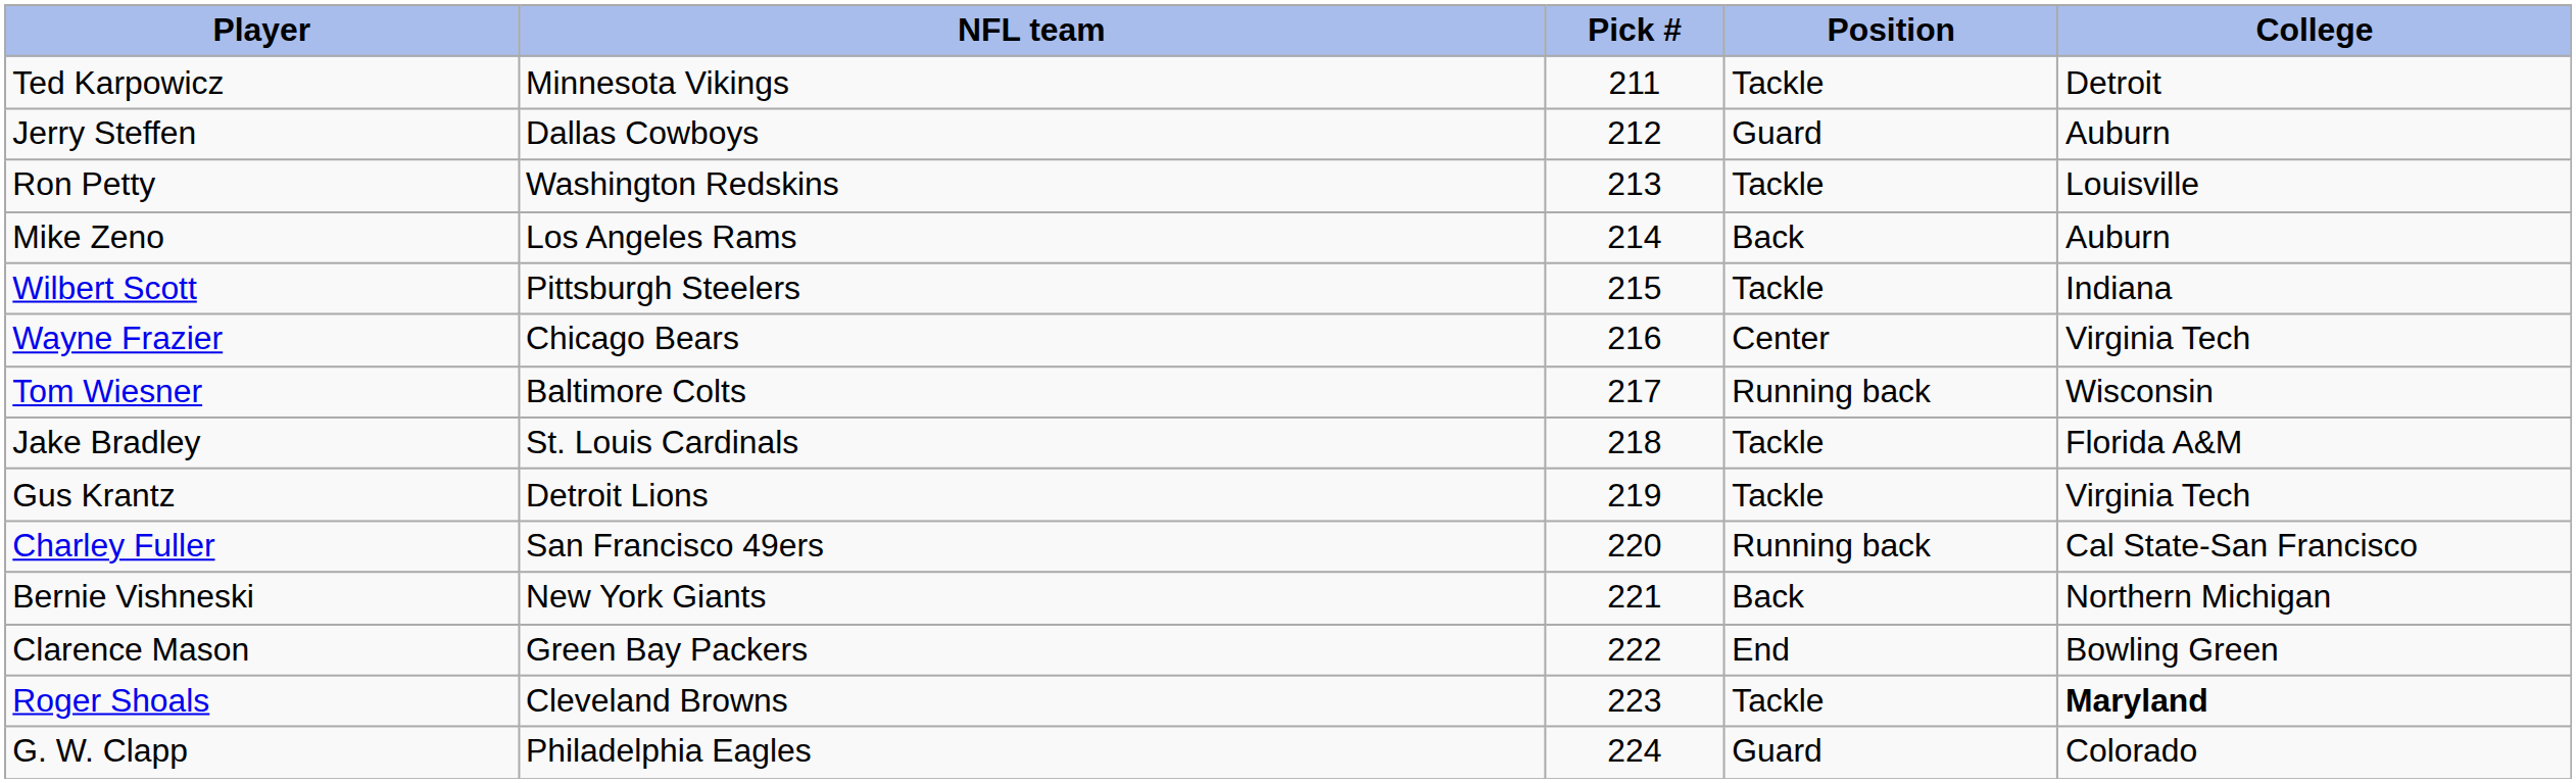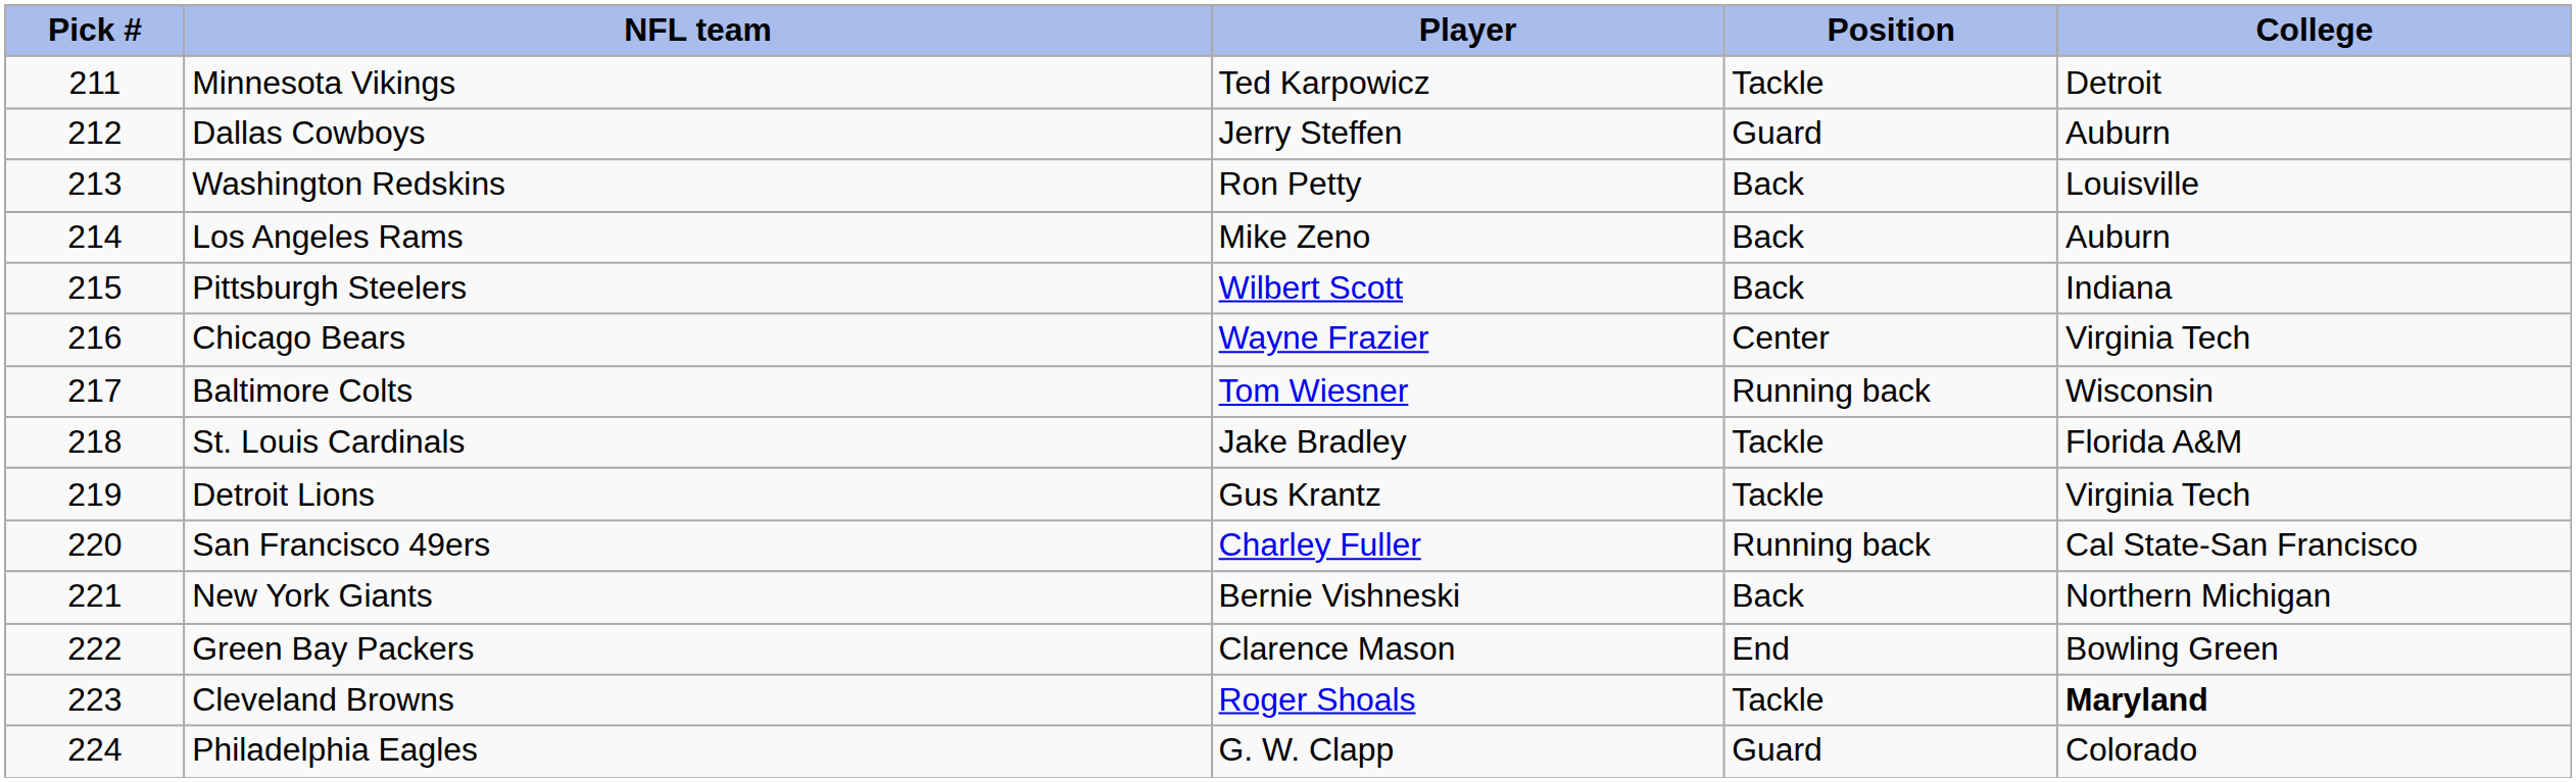 <table class="wikitable sortable sortable" style="width: 100%">
 <tr>
+<th style="background:#A8BDEC;" width=7%>Pick #</th>
+<th width=40% style="background:#A8BDEC;">NFL team</th>
 <th width=20% style="background:#A8BDEC;">Player</th>
-<th width=40% style="background:#A8BDEC;">NFL team</th>
-<th style="background:#A8BDEC;" width=7%>Pick #</th>
 <th width=13% style="background:#A8BDEC;">Position</th>
 <th style="background:#A8BDEC;">College</th>
 </tr>
 <tr>
+<td align=center>211</td>
+<td>Minnesota Vikings</td>
 <td>Ted Karpowicz</td>
-<td>Minnesota Vikings</td>
-<td align=center>211</td>
 <td>Tackle</td>
 <td>Detroit</td>
 </tr>
 <tr>
+<td align=center>212</td>
+<td>Dallas Cowboys</td>
 <td>Jerry Steffen</td>
-<td>Dallas Cowboys</td>
-<td align=center>212</td>
 <td>Guard</td>
 <td>Auburn</td>
 </tr>
 <tr>
+<td align=center>213</td>
+<td>Washington Redskins</td>
 <td>Ron Petty</td>
-<td>Washington Redskins</td>
-<td align=center>213</td>
-<td>Tackle</td>
+<td>Back</td>
 <td>Louisville</td>
 </tr>
 <tr>
+<td align=center>214</td>
+<td>Los Angeles Rams</td>
 <td>Mike Zeno</td>
-<td>Los Angeles Rams</td>
-<td align=center>214</td>
 <td>Back</td>
 <td>Auburn</td>
 </tr>
 <tr>
+<td align=center>215</td>
+<td>Pittsburgh Steelers</td>
 <td><a href='#'>Wilbert Scott</a></td>
-<td>Pittsburgh Steelers</td>
-<td align=center>215</td>
-<td>Tackle</td>
+<td>Back</td>
 <td>Indiana</td>
 </tr>
 <tr>
+<td align=center>216</td>
+<td>Chicago Bears</td>
 <td><a href='#'>Wayne Frazier</a></td>
-<td>Chicago Bears</td>
-<td align=center>216</td>
 <td>Center</td>
 <td>Virginia Tech</td>
 </tr>
 <tr>
+<td align=center>217</td>
+<td>Baltimore Colts</td>
 <td><a href='#'>Tom Wiesner</a></td>
-<td>Baltimore Colts</td>
-<td align=center>217</td>
 <td>Running back</td>
 <td>Wisconsin</td>
 </tr>
 <tr>
+<td align=center>218</td>
+<td>St. Louis Cardinals</td>
 <td>Jake Bradley</td>
-<td>St. Louis Cardinals</td>
-<td align=center>218</td>
 <td>Tackle</td>
 <td>Florida A&M</td>
 </tr>
 <tr>
+<td align=center>219</td>
+<td>Detroit Lions</td>
 <td>Gus Krantz</td>
-<td>Detroit Lions</td>
-<td align=center>219</td>
 <td>Tackle</td>
 <td>Virginia Tech</td>
 </tr>
 <tr>
+<td align=center>220</td>
+<td>San Francisco 49ers</td>
 <td><a href='#'>Charley Fuller</a></td>
-<td>San Francisco 49ers</td>
-<td align=center>220</td>
 <td>Running back</td>
 <td>Cal State-San Francisco</td>
 </tr>
 <tr>
+<td align=center>221</td>
+<td>New York Giants</td>
 <td>Bernie Vishneski</td>
-<td>New York Giants</td>
-<td align=center>221</td>
 <td>Back</td>
 <td>Northern Michigan</td>
 </tr>
 <tr>
+<td align=center>222</td>
+<td>Green Bay Packers</td>
 <td>Clarence Mason</td>
-<td>Green Bay Packers</td>
-<td align=center>222</td>
 <td>End</td>
 <td>Bowling Green</td>
 </tr>
 <tr>
+<td align=center>223</td>
+<td>Cleveland Browns</td>
 <td><a href='#'>Roger Shoals</a></td>
-<td>Cleveland Browns</td>
-<td align=center>223</td>
 <td>Tackle</td>
 <td><strong>Maryland</strong></td>
 </tr>
 <tr>
+<td align=center>224</td>
+<td>Philadelphia Eagles</td>
 <td>G. W. Clapp</td>
-<td>Philadelphia Eagles</td>
-<td align=center>224</td>
 <td>Guard</td>
 <td>Colorado</td>
 </tr>
 </table>
